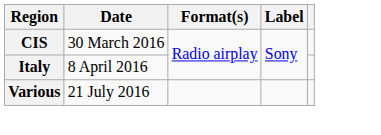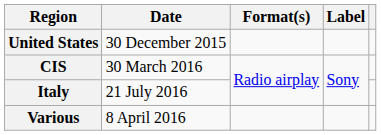 <table class="wikitable plainrowheaders">
 <tr>
 <th scope="col">Region</th>
 <th scope="col">Date</th>
 <th scope="col">Format(s)</th>
 <th scope="col">Label</th>
 <th scope="col"></th>
+</tr>
+<tr>
+<th scope="row">United States</th>
+<td>30 December 2015</td>
+<td></td>
+<td></td>
+<td></td>
 </tr>
 <tr>
 <th scope="row">CIS</th>
 <td>30 March 2016</td>
 <td rowspan="2"><a href='#'>Radio airplay</a></td>
 <td rowspan="2"><a href='#'>Sony</a></td>
 <td></td>
 </tr>
 <tr>
 <th scope="row">Italy</th>
-<td>8 April 2016</td>
+<td>21 July 2016</td>
 <td></td>
 </tr>
 <tr>
 <th scope="row">Various</th>
-<td>21 July 2016</td>
+<td>8 April 2016</td>
 <td></td>
 <td></td>
 <td></td>
 </tr>
 </table>
